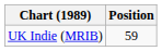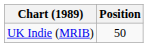 <table class="wikitable sortable">
 <tr>
 <th>Chart (1989)</th>
 <th>Position</th>
 </tr>
 <tr>
 <td><a href='#'>UK Indie</a> (<a href='#'>MRIB</a>)</td>
-<td style="text-align:center;">59</td>
+<td style="text-align:center;">50</td>
 </tr>
 </table>
